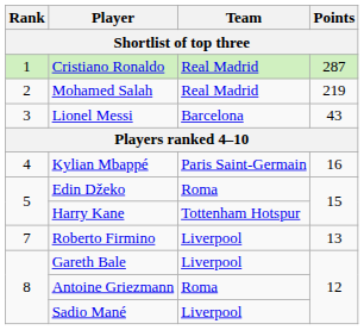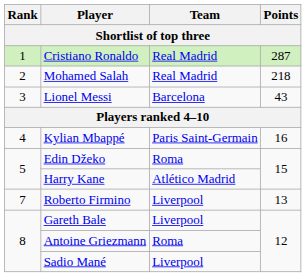 <table class="wikitable" style="text-align:center">
 <tr>
 <th>Rank</th>
 <th>Player</th>
 <th>Team</th>
 <th>Points</th>
 </tr>
 <tr>
 <th colspan=4>Shortlist of top three</th>
 </tr>
 <tr bgcolor="#D0F0C0">
 <td>1</td>
 <td align=left> <a href='#'>Cristiano Ronaldo</a></td>
 <td align=left> <a href='#'>Real Madrid</a></td>
 <td>287</td>
 </tr>
 <tr>
 <td>2</td>
 <td align=left> <a href='#'>Mohamed Salah</a></td>
 <td align=left> <a href='#'>Real Madrid</a></td>
-<td>219</td>
+<td>218</td>
 </tr>
 <tr>
 <td>3</td>
 <td align=left> <a href='#'>Lionel Messi</a></td>
 <td align=left> <a href='#'>Barcelona</a></td>
 <td>43</td>
 </tr>
 <tr>
 <th colspan=4>Players ranked 4–10</th>
 </tr>
 <tr>
 <td>4</td>
 <td align=left> <a href='#'>Kylian Mbappé</a></td>
 <td align=left> <a href='#'>Paris Saint-Germain</a></td>
 <td>16</td>
 </tr>
 <tr>
 <td rowspan=2>5</td>
 <td align=left> <a href='#'>Edin Džeko</a></td>
 <td align=left> <a href='#'>Roma</a></td>
 <td rowspan=2>15</td>
 </tr>
 <tr>
 <td align=left> <a href='#'>Harry Kane</a></td>
-<td align=left> <a href='#'>Tottenham Hotspur</a></td>
+<td align=left> <a href='#'>Atlético Madrid</a></td>
 </tr>
 <tr>
 <td>7</td>
 <td align=left> <a href='#'>Roberto Firmino</a></td>
 <td align=left> <a href='#'>Liverpool</a></td>
 <td>13</td>
 </tr>
 <tr>
 <td rowspan=3>8</td>
 <td align=left> <a href='#'>Gareth Bale</a></td>
 <td align=left> <a href='#'>Liverpool</a></td>
 <td rowspan=3>12</td>
 </tr>
 <tr>
 <td align=left> <a href='#'>Antoine Griezmann</a></td>
 <td align=left> <a href='#'>Roma</a></td>
 </tr>
 <tr>
 <td align=left> <a href='#'>Sadio Mané</a></td>
 <td align=left> <a href='#'>Liverpool</a></td>
 </tr>
 </table>
